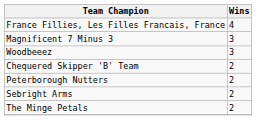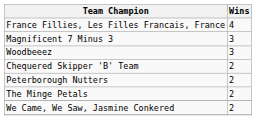 <table class="wikitable sortable">
 <tr>
 <th>Team Champion</th>
 <th>Wins</th>
 </tr>
 <tr>
 <td>France Fillies, Les Filles Francais, France </td>
 <td>4</td>
 </tr>
 <tr>
 <td>Magnificent 7 Minus 3</td>
 <td>3</td>
 </tr>
 <tr>
 <td>Woodbeeez</td>
 <td>3</td>
 </tr>
 <tr>
 <td>Chequered Skipper 'B' Team</td>
 <td>2</td>
 </tr>
 <tr>
 <td>Peterborough Nutters</td>
 <td>2</td>
 </tr>
 <tr>
-<td>Sebright Arms</td>
-<td>2</td>
-</tr>
-<tr>
 <td>The Minge Petals</td>
 <td>2</td>
 </tr>
 <tr>
 </tr>
 <tr>
+<td>We Came, We Saw, Jasmine Conkered</td>
+<td>2</td>
+</tr>
+<tr>
 </tr>
 </table>
